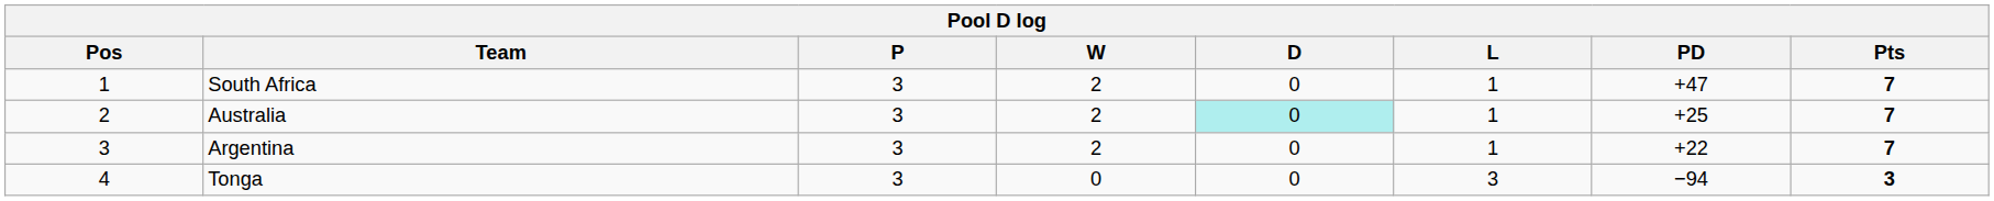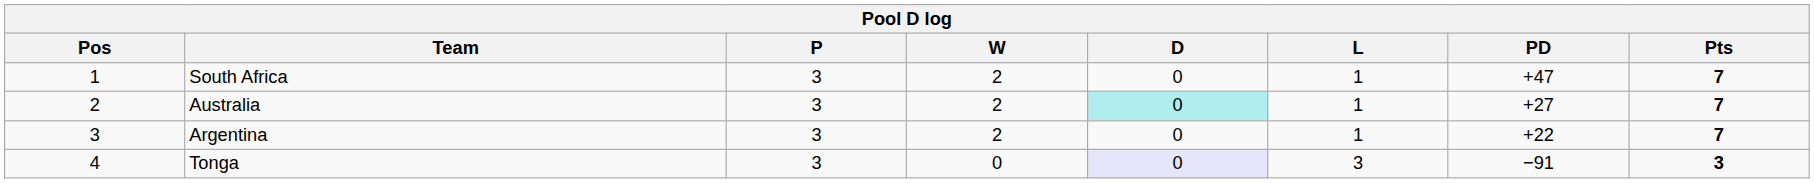 <table class="wikitable" style="text-align:center; font-size:100%; width:100%;">
 <tr>
 <th colspan="100%" cellpadding="0" cellspacing="0"><strong>Pool D log</strong></th>
 </tr>
 <tr>
 <th style="width:10%;">Pos</th>
 <th style="width:30%;">Team</th>
 <th style="width:10%;">P</th>
 <th style="width:10%;">W</th>
 <th style="width:10%;">D</th>
 <th style="width:10%;">L</th>
 <th style="width:10%;">PD</th>
 <th style="width:10%;">Pts</th>
 </tr>
 <tr>
 <td>1</td>
 <td style="text-align:left;">South Africa</td>
 <td>3</td>
 <td>2</td>
 <td>0</td>
 <td>1</td>
 <td>+47</td>
 <td><strong>7</strong></td>
 </tr>
 <tr>
 <td>2</td>
 <td style="text-align:left;">Australia</td>
 <td>3</td>
 <td>2</td>
 <td style="background: paleturquoise;">0</td>
 <td>1</td>
-<td>+25</td>
+<td>+27</td>
 <td><strong>7</strong></td>
 </tr>
 <tr>
 <td>3</td>
 <td style="text-align:left;">Argentina</td>
 <td>3</td>
 <td>2</td>
 <td>0</td>
 <td>1</td>
 <td>+22</td>
 <td><strong>7</strong></td>
 </tr>
 <tr>
 <td>4</td>
 <td style="text-align:left;">Tonga</td>
 <td>3</td>
 <td>0</td>
-<td>0</td>
+<td style="background: lavender;">0</td>
 <td>3</td>
-<td>−94</td>
+<td>−91</td>
 <td><strong>3</strong></td>
 </tr>
 </table>
